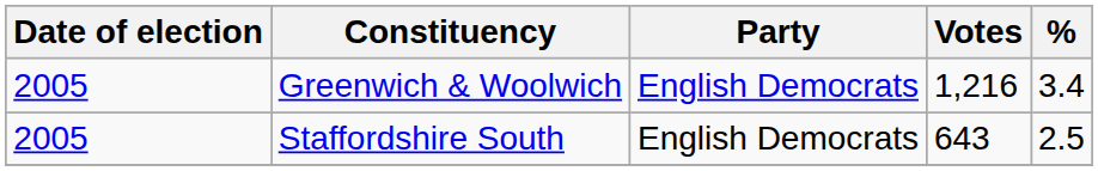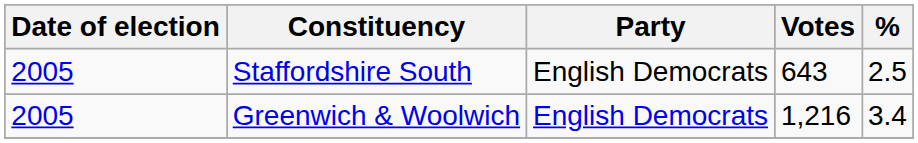 <table class="wikitable">
 <tr>
 <th>Date of election</th>
 <th>Constituency</th>
 <th>Party</th>
 <th>Votes</th>
 <th>%</th>
 </tr>
 <tr>
 <td><a href='#'>2005</a></td>
+<td><a href='#'>Staffordshire South</a></td>
+<td>English Democrats</td>
+<td>643</td>
+<td>2.5</td>
+</tr>
+<tr>
+<td><a href='#'>2005</a></td>
 <td><a href='#'>Greenwich & Woolwich</a></td>
 <td><a href='#'>English Democrats</a></td>
 <td>1,216</td>
 <td>3.4</td>
 </tr>
 <tr>
-<td><a href='#'>2005</a></td>
-<td><a href='#'>Staffordshire South</a></td>
-<td>English Democrats</td>
-<td>643</td>
-<td>2.5</td>
-</tr>
-<tr>
 </tr>
 </table>
